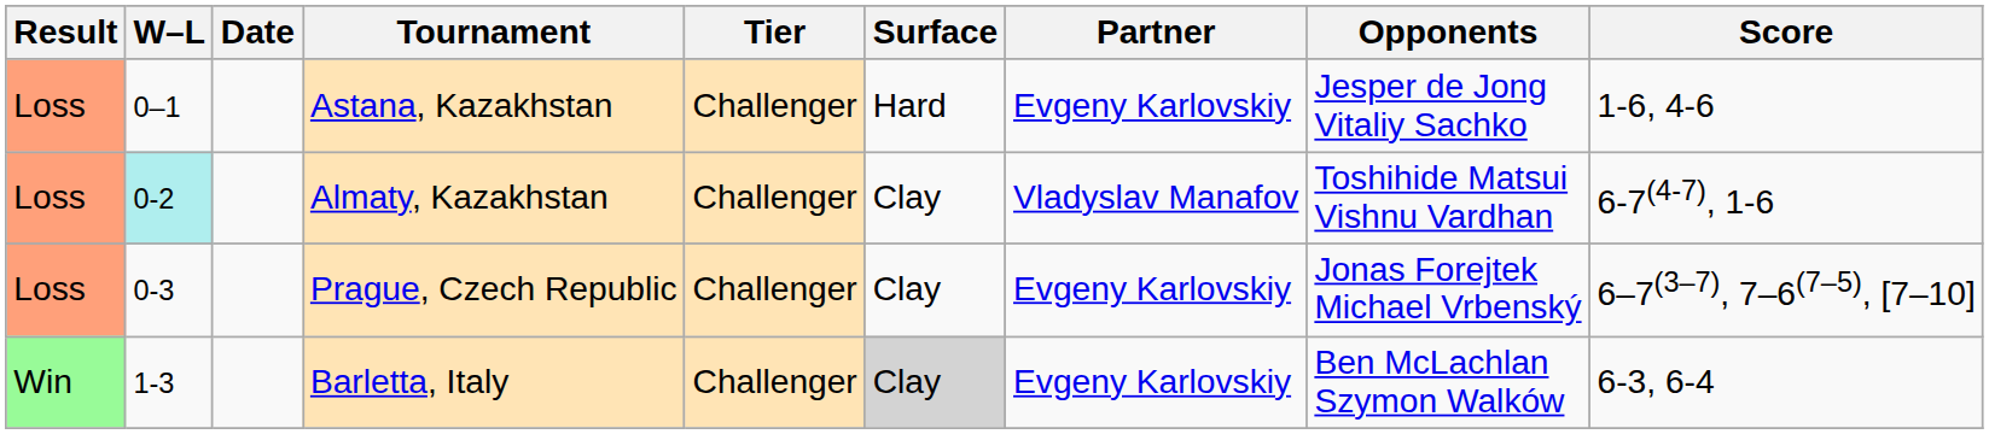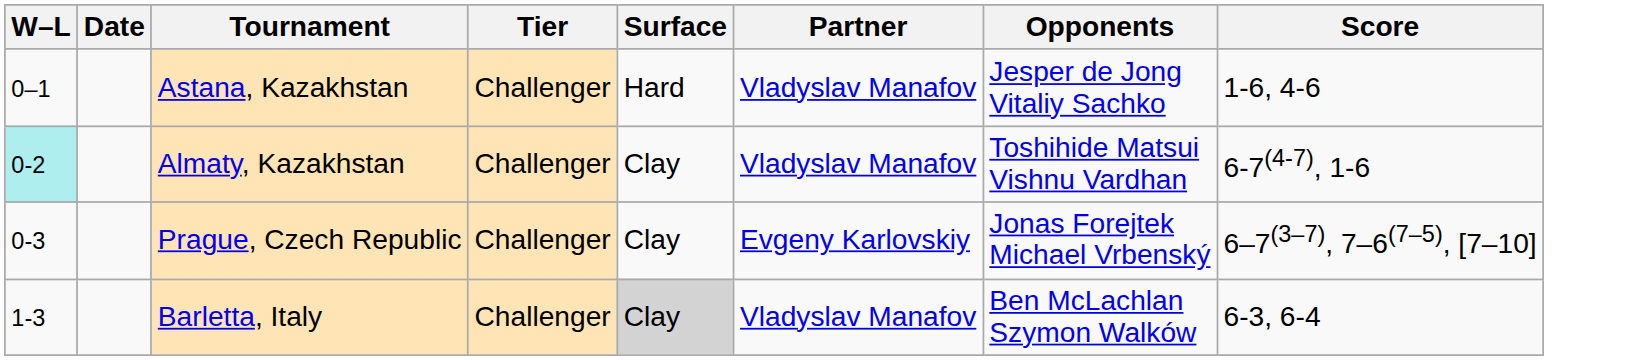 <table class="sortable wikitable">
 <tr>
-<th>Result</th>
 <th class="unsortable">W–L</th>
 <th>Date</th>
 <th>Tournament</th>
 <th>Tier</th>
 <th>Surface</th>
 <th>Partner</th>
 <th>Opponents</th>
 <th class="unsortable">Score</th>
 </tr>
 <tr>
-<td bgcolor=FFA07A>Loss</td>
 <td><small>0–1</small></td>
 <td><a href='#'></a></td>
 <td style="background:moccasin;"><a href='#'>Astana</a>, Kazakhstan</td>
 <td style="background:moccasin;">Challenger</td>
 <td>Hard</td>
-<td> <a href='#'>Evgeny Karlovskiy</a></td>
+<td> <a href='#'>Vladyslav Manafov</a></td>
 <td> <a href='#'>Jesper de Jong</a> <br>  <a href='#'>Vitaliy Sachko</a></td>
 <td>1-6, 4-6</td>
 </tr>
 <tr>
-<td bgcolor=FFA07A>Loss</td>
 <td style="background: paleturquoise;"><small>0-2</small></td>
 <td></td>
 <td style="background:moccasin;"><a href='#'>Almaty</a>, Kazakhstan</td>
 <td style="background:moccasin;">Challenger</td>
 <td>Clay</td>
 <td> <a href='#'>Vladyslav Manafov</a></td>
 <td> <a href='#'>Toshihide Matsui</a><br> <a href='#'>Vishnu Vardhan</a></td>
 <td>6-7<sup>(4-7)</sup>, 1-6</td>
 </tr>
 <tr>
-<td bgcolor=FFA07A>Loss</td>
 <td><small>0-3</small></td>
 <td></td>
 <td style="background:moccasin;"><a href='#'>Prague</a>, Czech Republic</td>
 <td style="background:moccasin;">Challenger</td>
 <td>Clay</td>
 <td> <a href='#'>Evgeny Karlovskiy</a></td>
 <td> <a href='#'>Jonas Forejtek</a> <br>  <a href='#'>Michael Vrbenský</a></td>
 <td>6–7<sup>(3–7)</sup>, 7–6<sup>(7–5)</sup>, [7–10]</td>
 </tr>
 <tr>
-<td bgcolor=98FB98>Win</td>
 <td><small>1-3</small></td>
 <td></td>
 <td style="background:moccasin;"><a href='#'>Barletta</a>, Italy</td>
 <td style="background:moccasin;">Challenger</td>
 <td style="background: lightgrey;">Clay</td>
-<td> <a href='#'>Evgeny Karlovskiy</a></td>
+<td> <a href='#'>Vladyslav Manafov</a></td>
 <td> <a href='#'>Ben McLachlan</a><br> <a href='#'>Szymon Walków</a></td>
 <td>6-3, 6-4</td>
 </tr>
 </table>
